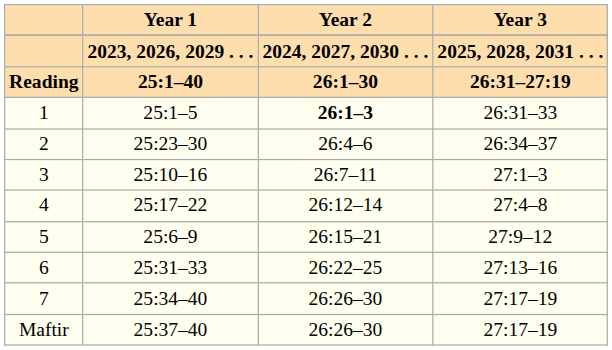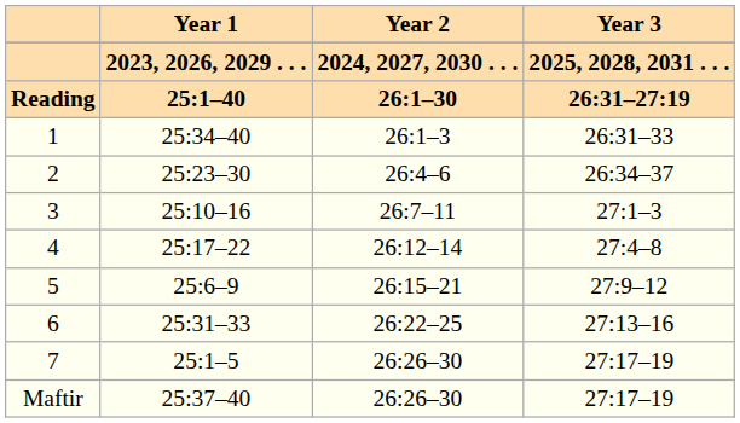 <table class="wikitable" style="background:Ivory; text-align:center">
 <tr>
 <th style="background:Navajowhite;"></th>
 <th style="background:Navajowhite;">Year 1</th>
 <th style="background:Navajowhite;">Year 2</th>
 <th style="background:Navajowhite;">Year 3</th>
 </tr>
 <tr>
 </tr>
 <tr>
 <th style="background:Navajowhite;"></th>
 <th style="background:Navajowhite;">2023, 2026, 2029 . . .</th>
 <th style="background:Navajowhite;">2024, 2027, 2030 . . .</th>
 <th style="background:Navajowhite;">2025, 2028, 2031 . . .</th>
 </tr>
 <tr>
 <th style="background:Navajowhite;">Reading</th>
 <th style="background:Navajowhite;">25:1–40</th>
 <th style="background:Navajowhite;">26:1–30</th>
 <th style="background:Navajowhite;">26:31–27:19</th>
 </tr>
 <tr>
 <td>1</td>
-<td>25:1–5</td>
-<td><strong>26:1–3</strong></td>
+<td>25:34–40</td>
+<td>26:1–3</td>
 <td>26:31–33</td>
 </tr>
 <tr>
 <td>2</td>
 <td>25:23–30</td>
 <td>26:4–6</td>
 <td>26:34–37</td>
 </tr>
 <tr>
 <td>3</td>
 <td>25:10–16</td>
 <td>26:7–11</td>
 <td>27:1–3</td>
 </tr>
 <tr>
 <td>4</td>
 <td>25:17–22</td>
 <td>26:12–14</td>
 <td>27:4–8</td>
 </tr>
 <tr>
 <td>5</td>
 <td>25:6–9</td>
 <td>26:15–21</td>
 <td>27:9–12</td>
 </tr>
 <tr>
 <td>6</td>
 <td>25:31–33</td>
 <td>26:22–25</td>
 <td>27:13–16</td>
 </tr>
 <tr>
 <td>7</td>
-<td>25:34–40</td>
+<td>25:1–5</td>
 <td>26:26–30</td>
 <td>27:17–19</td>
 </tr>
 <tr>
 <td>Maftir</td>
 <td>25:37–40</td>
 <td>26:26–30</td>
 <td>27:17–19</td>
 </tr>
 </table>
